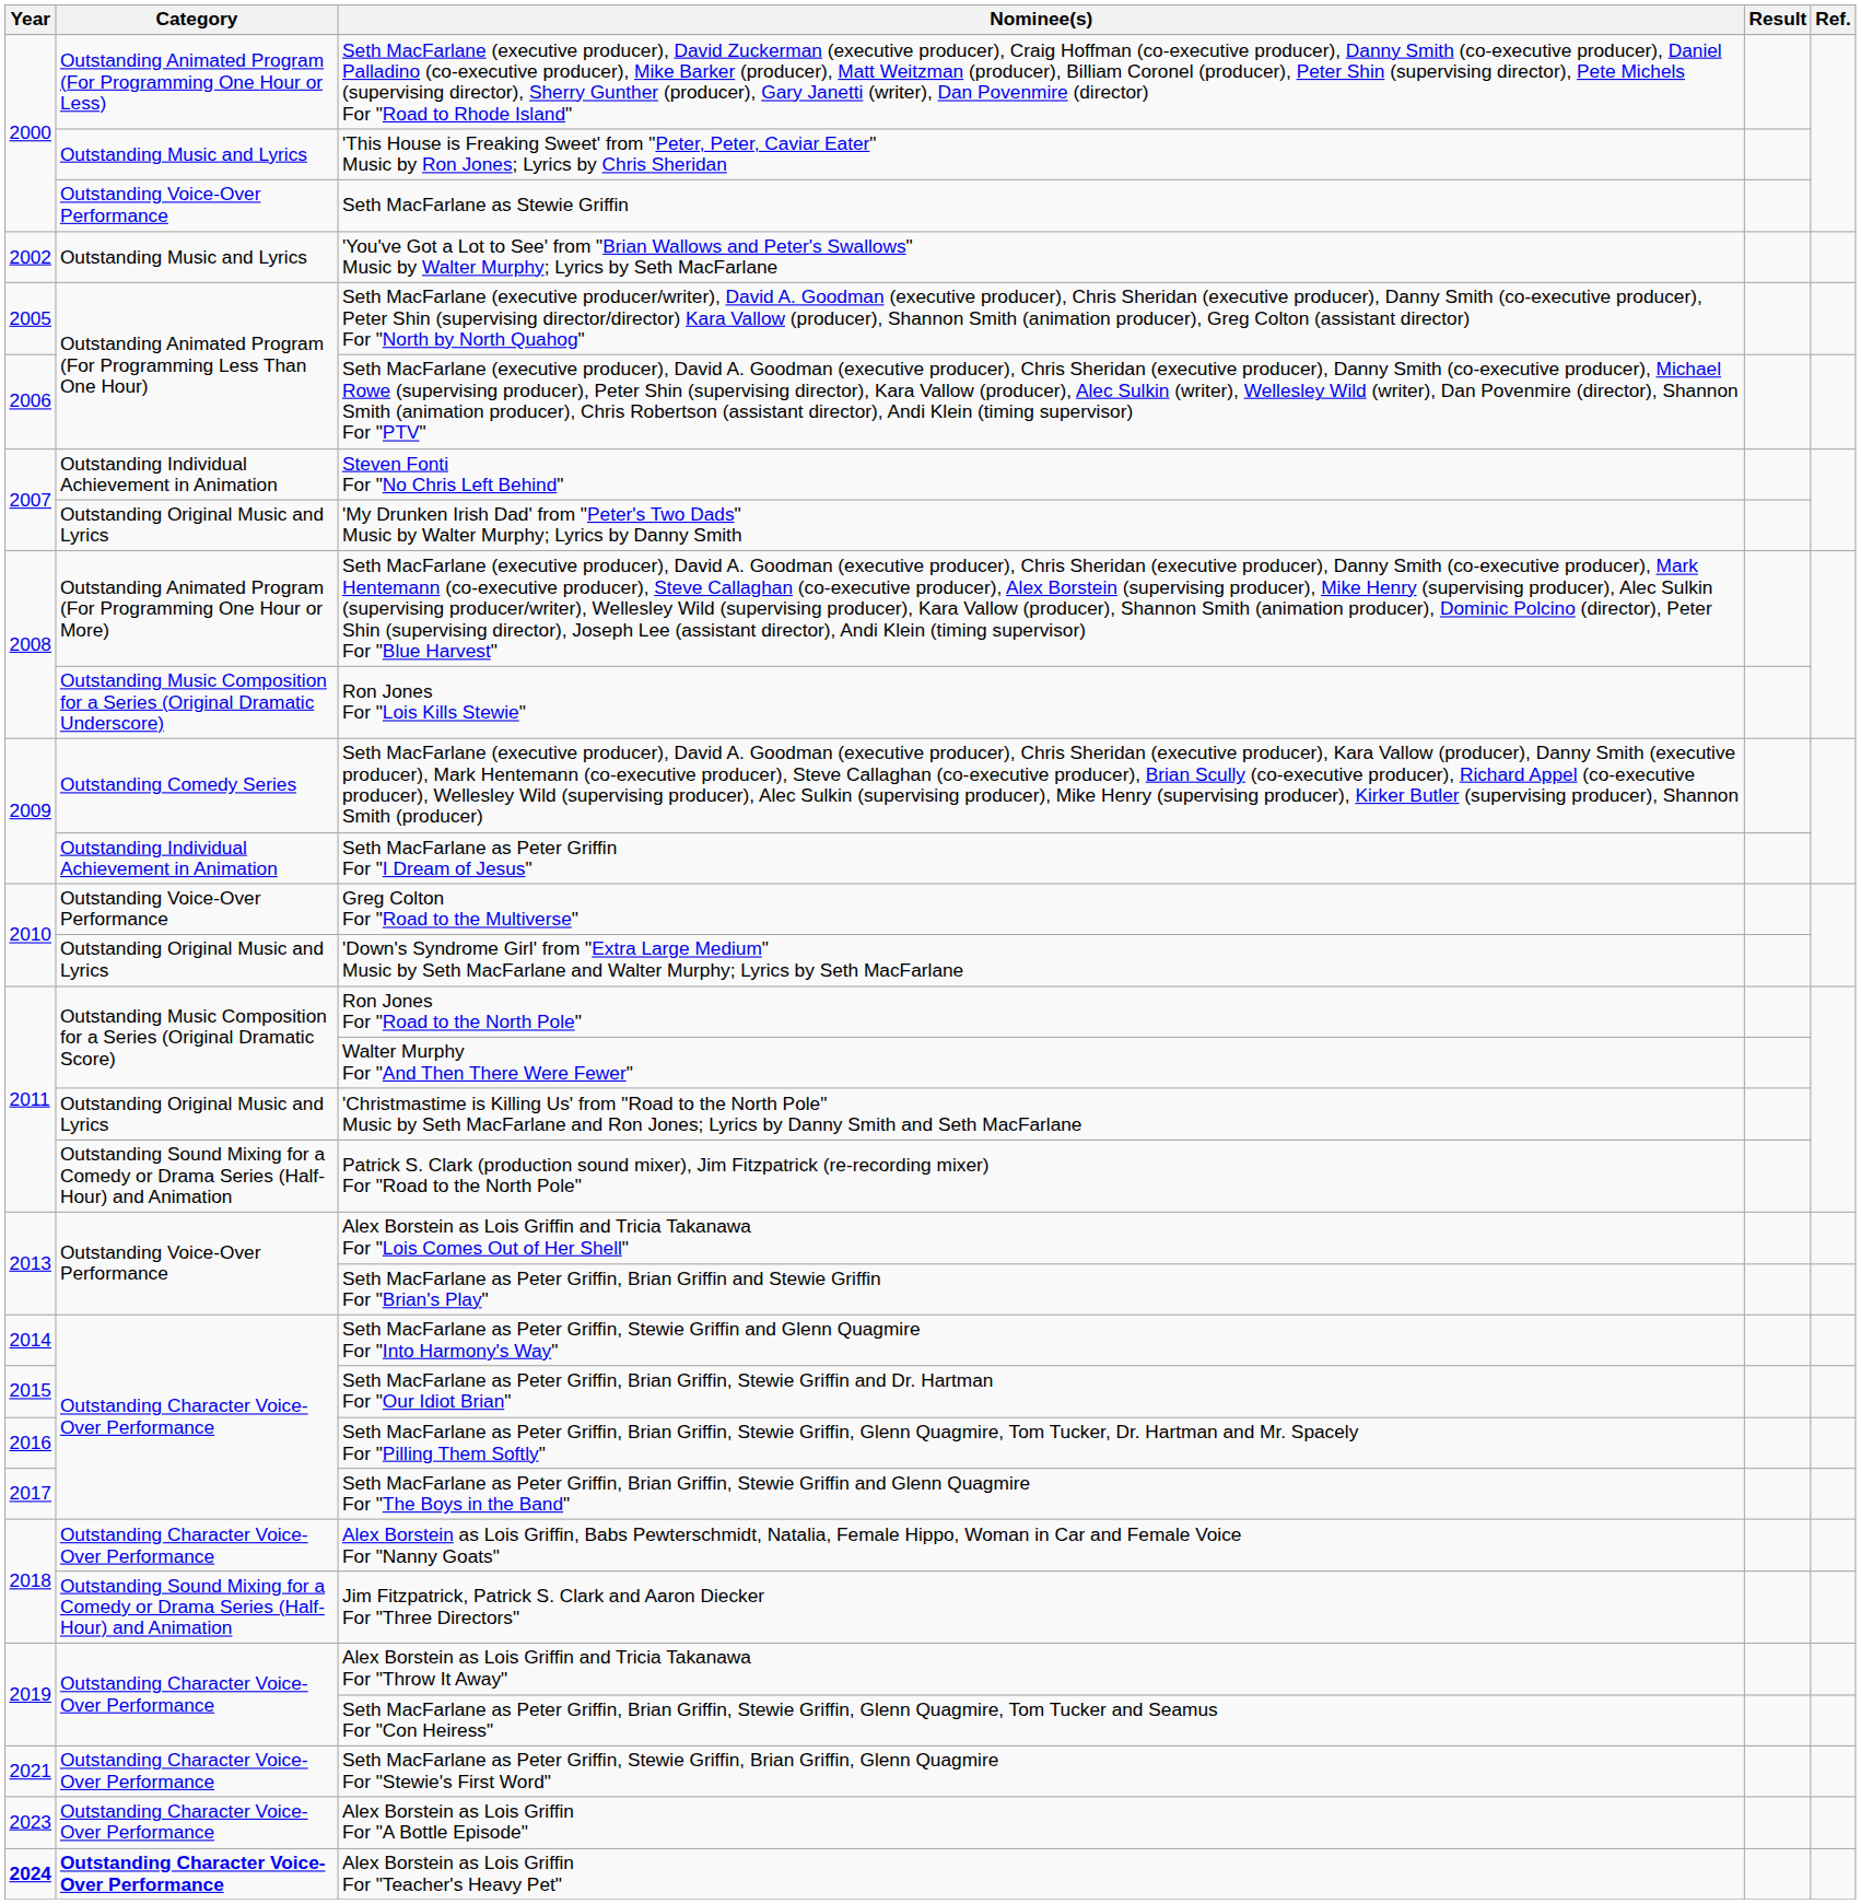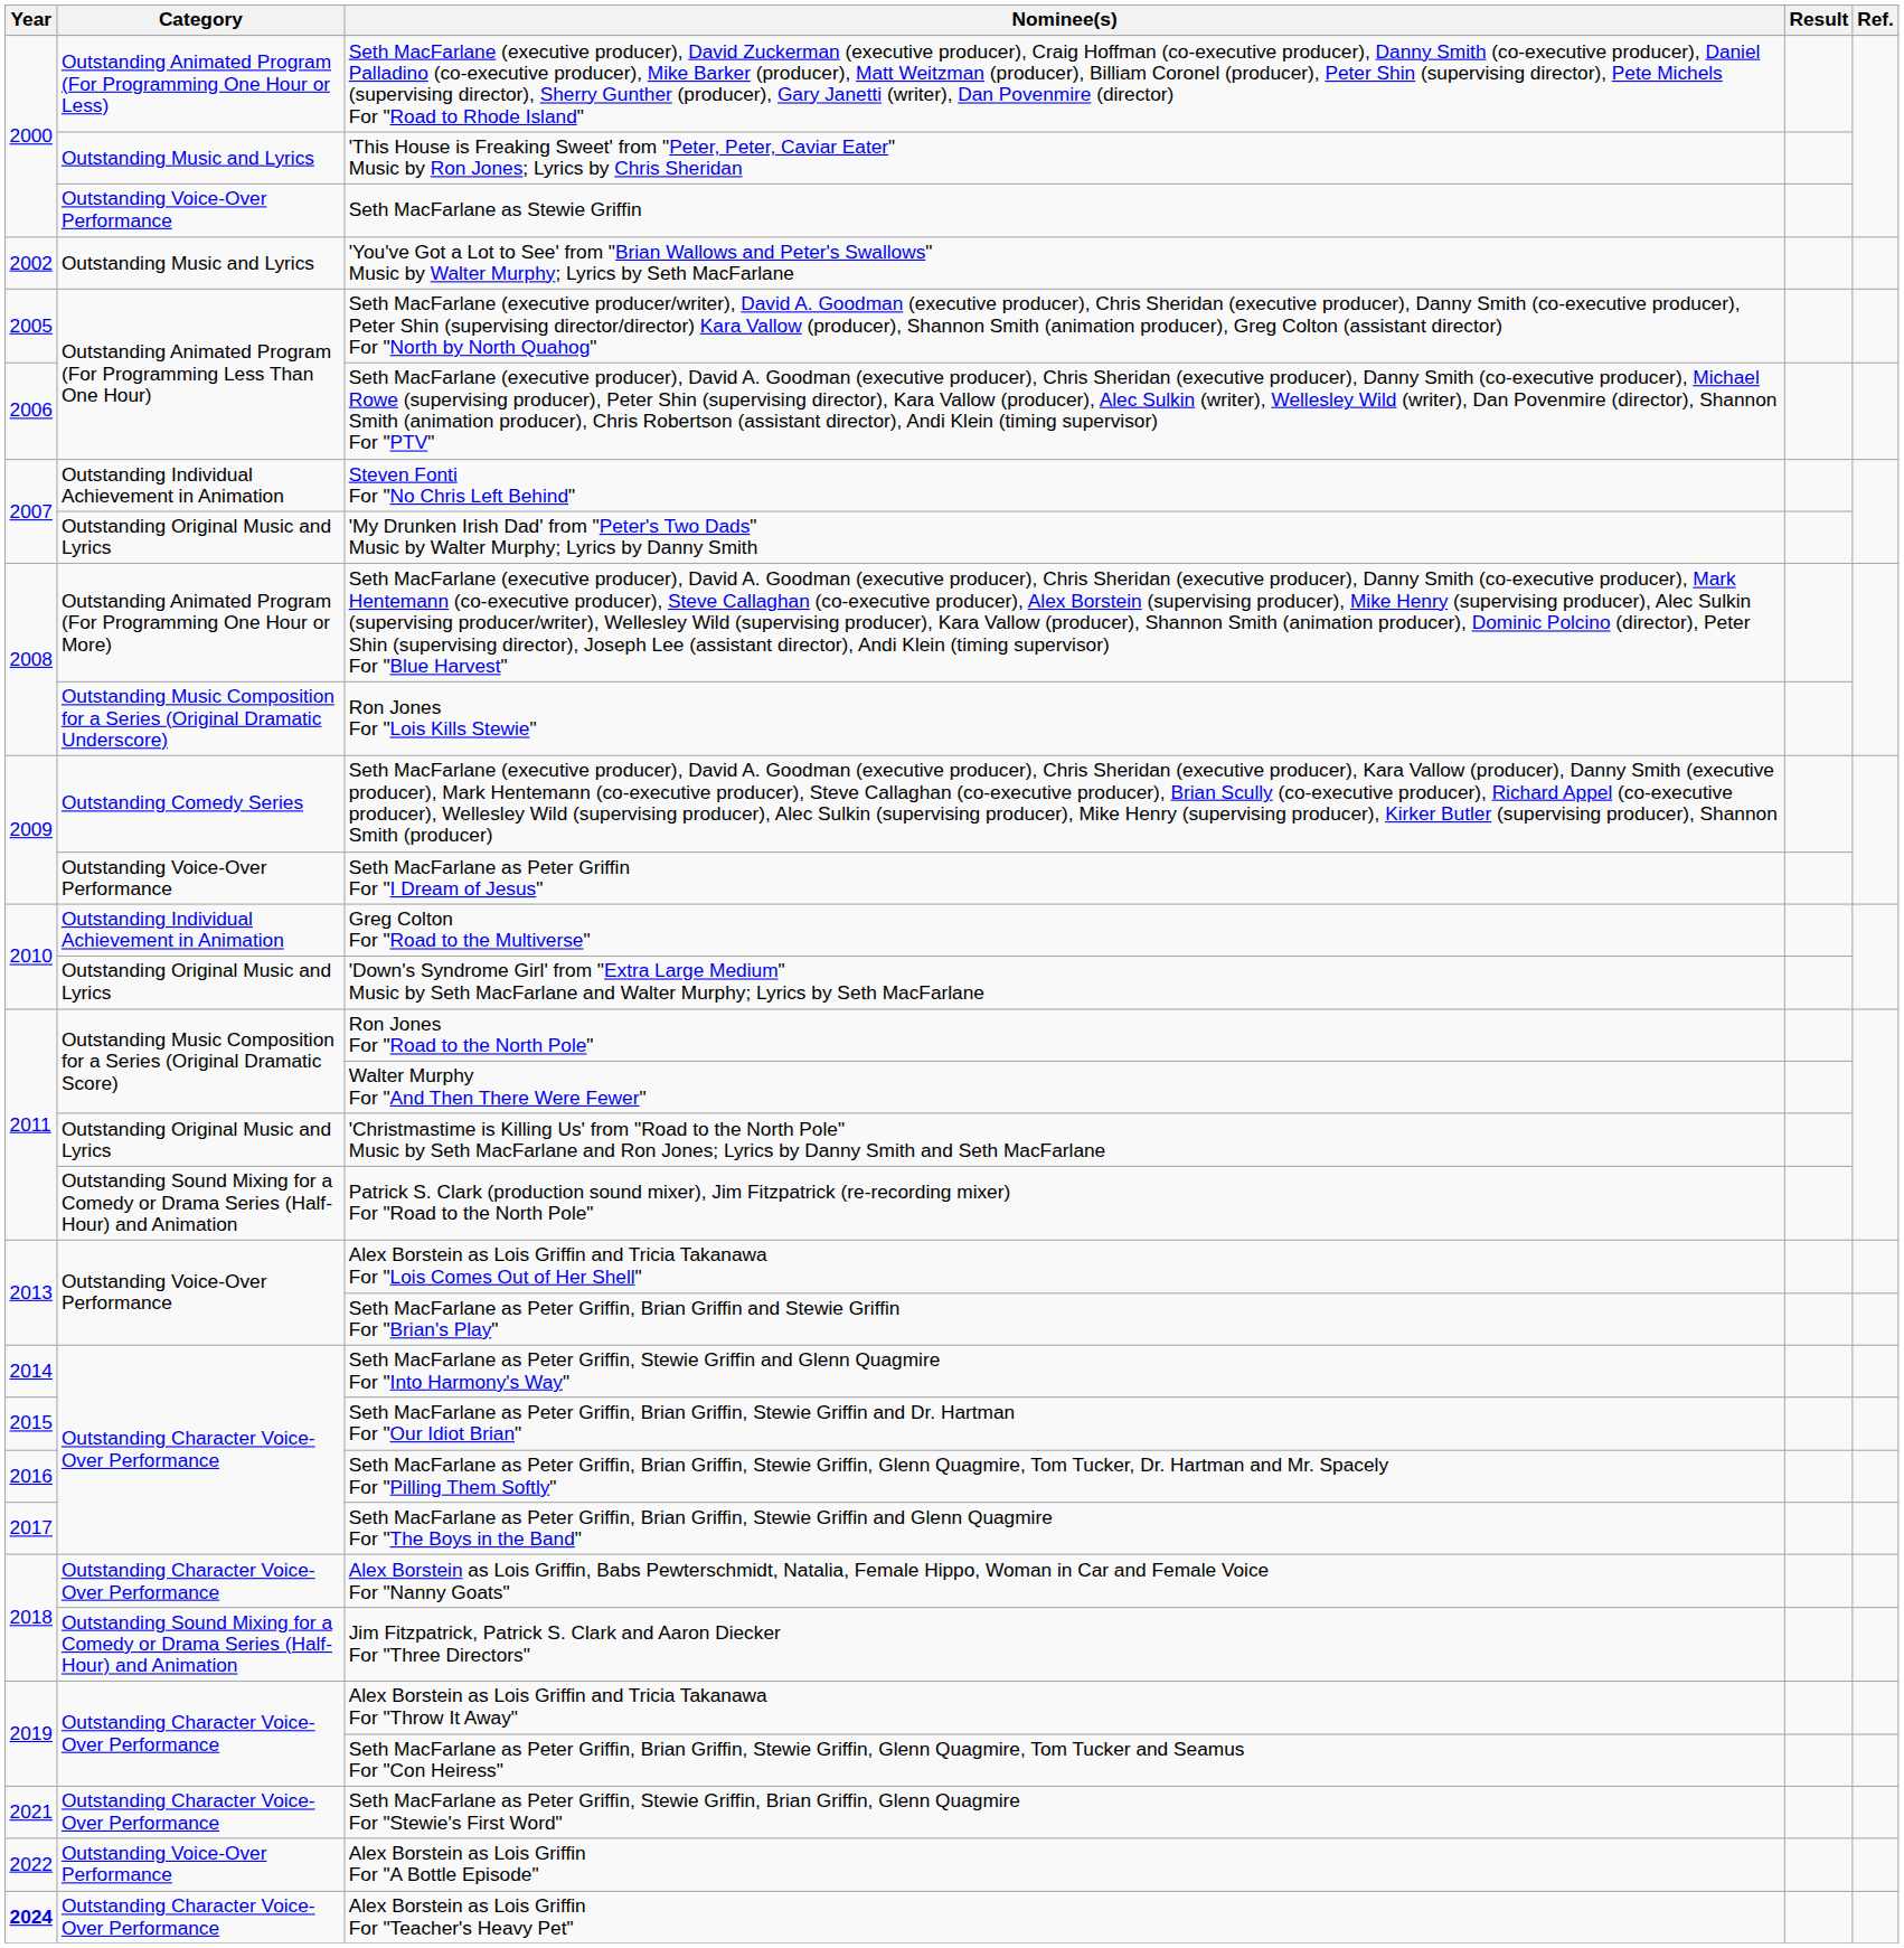 <table class="wikitable">
 <tr>
 <th>Year</th>
 <th>Category</th>
 <th>Nominee(s)</th>
 <th>Result</th>
 <th>Ref.</th>
 </tr>
 <tr>
 <td rowspan="3"><a href='#'>2000</a></td>
 <td><a href='#'>Outstanding Animated Program (For Programming One Hour or Less)</a></td>
 <td><a href='#'>Seth MacFarlane</a> (executive producer), <a href='#'>David Zuckerman</a> (executive producer), Craig Hoffman (co-executive producer), <a href='#'>Danny Smith</a> (co-executive producer), <a href='#'>Daniel Palladino</a> (co-executive producer), <a href='#'>Mike Barker</a> (producer), <a href='#'>Matt Weitzman</a> (producer), Billiam Coronel (producer), <a href='#'>Peter Shin</a> (supervising director), <a href='#'>Pete Michels</a> (supervising director), <a href='#'>Sherry Gunther</a> (producer), <a href='#'>Gary Janetti</a> (writer), <a href='#'>Dan Povenmire</a> (director)<br>For "<a href='#'>Road to Rhode Island</a>"</td>
 <td></td>
 <td rowspan="3"></td>
 </tr>
 <tr>
 <td><a href='#'>Outstanding Music and Lyrics</a></td>
 <td>'This House is Freaking Sweet' from "<a href='#'>Peter, Peter, Caviar Eater</a>"<br>Music by <a href='#'>Ron Jones</a>; Lyrics by <a href='#'>Chris Sheridan</a></td>
 <td></td>
 </tr>
 <tr>
 <td><a href='#'>Outstanding Voice-Over Performance</a></td>
 <td>Seth MacFarlane as Stewie Griffin</td>
 <td></td>
 </tr>
 <tr>
 <td><a href='#'>2002</a></td>
 <td>Outstanding Music and Lyrics</td>
 <td>'You've Got a Lot to See' from "<a href='#'>Brian Wallows and Peter's Swallows</a>"<br>Music by <a href='#'>Walter Murphy</a>; Lyrics by Seth MacFarlane</td>
 <td></td>
 <td></td>
 </tr>
 <tr>
 <td><a href='#'>2005</a></td>
 <td rowspan="2">Outstanding Animated Program (For Programming Less Than One Hour)</td>
 <td>Seth MacFarlane (executive producer/writer), <a href='#'>David A. Goodman</a> (executive producer), Chris Sheridan (executive producer), Danny Smith (co-executive producer), Peter Shin (supervising director/director) <a href='#'>Kara Vallow</a> (producer), Shannon Smith (animation producer), Greg Colton (assistant director)<br>For "<a href='#'>North by North Quahog</a>"</td>
 <td></td>
 <td></td>
 </tr>
 <tr>
 <td><a href='#'>2006</a></td>
 <td>Seth MacFarlane (executive producer), David A. Goodman (executive producer), Chris Sheridan (executive producer), Danny Smith (co-executive producer), <a href='#'>Michael Rowe</a> (supervising producer), Peter Shin (supervising director), Kara Vallow (producer), <a href='#'>Alec Sulkin</a> (writer), <a href='#'>Wellesley Wild</a> (writer), Dan Povenmire (director), Shannon Smith (animation producer), Chris Robertson (assistant director), Andi Klein (timing supervisor)<br>For "<a href='#'>PTV</a>"</td>
 <td></td>
 <td></td>
 </tr>
 <tr>
 <td rowspan="2"><a href='#'>2007</a></td>
 <td>Outstanding Individual Achievement in Animation</td>
 <td><a href='#'>Steven Fonti</a><br>For "<a href='#'>No Chris Left Behind</a>"</td>
 <td></td>
 <td rowspan="2"></td>
 </tr>
 <tr>
 <td>Outstanding Original Music and Lyrics</td>
 <td>'My Drunken Irish Dad' from "<a href='#'>Peter's Two Dads</a>"<br>Music by Walter Murphy; Lyrics by Danny Smith</td>
 <td></td>
 </tr>
 <tr>
 <td rowspan="2"><a href='#'>2008</a></td>
 <td>Outstanding Animated Program (For Programming One Hour or More)</td>
 <td>Seth MacFarlane (executive producer), David A. Goodman (executive producer), Chris Sheridan (executive producer), Danny Smith (co-executive producer), <a href='#'>Mark Hentemann</a> (co-executive producer), <a href='#'>Steve Callaghan</a> (co-executive producer), <a href='#'>Alex Borstein</a> (supervising producer), <a href='#'>Mike Henry</a> (supervising producer), Alec Sulkin (supervising producer/writer), Wellesley Wild (supervising producer), Kara Vallow (producer), Shannon Smith (animation producer), <a href='#'>Dominic Polcino</a> (director), Peter Shin (supervising director), Joseph Lee (assistant director), Andi Klein (timing supervisor)<br>For "<a href='#'>Blue Harvest</a>"</td>
 <td></td>
 <td rowspan="2"></td>
 </tr>
 <tr>
 <td><a href='#'>Outstanding Music Composition for a Series (Original Dramatic Underscore)</a></td>
 <td>Ron Jones<br>For "<a href='#'>Lois Kills Stewie</a>"</td>
 <td></td>
 </tr>
 <tr>
 <td rowspan="2"><a href='#'>2009</a></td>
 <td><a href='#'>Outstanding Comedy Series</a></td>
 <td>Seth MacFarlane (executive producer), David A. Goodman (executive producer), Chris Sheridan (executive producer), Kara Vallow (producer), Danny Smith (executive producer), Mark Hentemann (co-executive producer), Steve Callaghan (co-executive producer), <a href='#'>Brian Scully</a> (co-executive producer), <a href='#'>Richard Appel</a> (co-executive producer), Wellesley Wild (supervising producer), Alec Sulkin (supervising producer), Mike Henry (supervising producer), <a href='#'>Kirker Butler</a> (supervising producer), Shannon Smith (producer)</td>
 <td></td>
 <td rowspan="2"></td>
 </tr>
 <tr>
-<td><a href='#'>Outstanding Individual Achievement in Animation</a></td>
+<td>Outstanding Voice-Over Performance</td>
 <td>Seth MacFarlane as Peter Griffin<br>For "<a href='#'>I Dream of Jesus</a>"</td>
 <td></td>
 </tr>
 <tr>
 <td rowspan="2"><a href='#'>2010</a></td>
-<td>Outstanding Voice-Over Performance</td>
+<td><a href='#'>Outstanding Individual Achievement in Animation</a></td>
 <td>Greg Colton<br>For "<a href='#'>Road to the Multiverse</a>"</td>
 <td></td>
 <td rowspan="2"></td>
 </tr>
 <tr>
 <td>Outstanding Original Music and Lyrics</td>
 <td>'Down's Syndrome Girl' from "<a href='#'>Extra Large Medium</a>"<br>Music by Seth MacFarlane and Walter Murphy; Lyrics by Seth MacFarlane</td>
 <td></td>
 </tr>
 <tr>
 <td rowspan="4"><a href='#'>2011</a></td>
 <td rowspan="2">Outstanding Music Composition for a Series (Original Dramatic Score)</td>
 <td>Ron Jones<br>For "<a href='#'>Road to the North Pole</a>"</td>
 <td></td>
 <td rowspan="4"></td>
 </tr>
 <tr>
 <td>Walter Murphy<br>For "<a href='#'>And Then There Were Fewer</a>"</td>
 <td></td>
 </tr>
 <tr>
 <td>Outstanding Original Music and Lyrics</td>
 <td>'Christmastime is Killing Us' from "Road to the North Pole"<br>Music by Seth MacFarlane and Ron Jones; Lyrics by Danny Smith and Seth MacFarlane</td>
 <td></td>
 </tr>
 <tr>
 <td>Outstanding Sound Mixing for a Comedy or Drama Series (Half-Hour) and Animation</td>
 <td>Patrick S. Clark (production sound mixer), Jim Fitzpatrick (re-recording mixer)<br>For "Road to the North Pole"</td>
 <td></td>
 </tr>
 <tr>
 <td rowspan="2"><a href='#'>2013</a></td>
 <td rowspan="2">Outstanding Voice-Over Performance</td>
 <td>Alex Borstein as Lois Griffin and Tricia Takanawa<br>For "<a href='#'>Lois Comes Out of Her Shell</a>"</td>
 <td></td>
 <td></td>
 </tr>
 <tr>
 <td>Seth MacFarlane as Peter Griffin, Brian Griffin and Stewie Griffin<br>For "<a href='#'>Brian's Play</a>"</td>
 <td></td>
 <td></td>
 </tr>
 <tr>
 <td><a href='#'>2014</a></td>
 <td rowspan="4"><a href='#'>Outstanding Character Voice-Over Performance</a></td>
 <td>Seth MacFarlane as Peter Griffin, Stewie Griffin and Glenn Quagmire<br>For "<a href='#'>Into Harmony's Way</a>"</td>
 <td></td>
 <td></td>
 </tr>
 <tr>
 <td><a href='#'>2015</a></td>
 <td>Seth MacFarlane as Peter Griffin, Brian Griffin, Stewie Griffin and Dr. Hartman<br>For "<a href='#'>Our Idiot Brian</a>"</td>
 <td></td>
 <td></td>
 </tr>
 <tr>
 <td><a href='#'>2016</a></td>
 <td>Seth MacFarlane as Peter Griffin, Brian Griffin, Stewie Griffin, Glenn Quagmire, Tom Tucker, Dr. Hartman and Mr. Spacely<br>For "<a href='#'>Pilling Them Softly</a>"</td>
 <td></td>
 <td></td>
 </tr>
 <tr>
 <td><a href='#'>2017</a></td>
 <td>Seth MacFarlane as Peter Griffin, Brian Griffin, Stewie Griffin and Glenn Quagmire<br>For "<a href='#'>The Boys in the Band</a>"</td>
 <td></td>
 <td></td>
 </tr>
 <tr>
 <td rowspan="2"><a href='#'>2018</a></td>
 <td><a href='#'>Outstanding Character Voice-Over Performance</a></td>
 <td><a href='#'>Alex Borstein</a> as Lois Griffin, Babs Pewterschmidt, Natalia, Female Hippo, Woman in Car and Female Voice<br>For "Nanny Goats"</td>
 <td></td>
 <td></td>
 </tr>
 <tr>
 <td><a href='#'>Outstanding Sound Mixing for a Comedy or Drama Series (Half-Hour) and Animation</a></td>
 <td>Jim Fitzpatrick, Patrick S. Clark and Aaron Diecker<br>For "Three Directors"</td>
 <td></td>
 <td></td>
 </tr>
 <tr>
 <td rowspan="2"><a href='#'>2019</a></td>
 <td rowspan="2"><a href='#'>Outstanding Character Voice-Over Performance</a></td>
 <td>Alex Borstein as Lois Griffin and Tricia Takanawa<br>For "Throw It Away"</td>
 <td></td>
 <td></td>
 </tr>
 <tr>
 <td>Seth MacFarlane as Peter Griffin, Brian Griffin, Stewie Griffin, Glenn Quagmire, Tom Tucker and Seamus<br>For "Con Heiress"</td>
 <td></td>
 <td></td>
 </tr>
 <tr>
 <td><a href='#'>2021</a></td>
 <td><a href='#'>Outstanding Character Voice-Over Performance</a></td>
 <td>Seth MacFarlane as Peter Griffin, Stewie Griffin, Brian Griffin, Glenn Quagmire<br>For "Stewie's First Word"</td>
 <td></td>
 <td></td>
 </tr>
 <tr>
-<td><a href='#'>2023</a></td>
-<td><a href='#'>Outstanding Character Voice-Over Performance</a></td>
+<td><a href='#'>2022</a></td>
+<td><a href='#'>Outstanding Voice-Over Performance</a></td>
 <td>Alex Borstein as Lois Griffin<br>For "A Bottle Episode"</td>
 <td></td>
 <td></td>
 </tr>
 <tr>
 <td><strong><a href='#'>2024</a></strong></td>
-<td><strong><a href='#'>Outstanding Character Voice-Over Performance</a></strong></td>
+<td><a href='#'>Outstanding Character Voice-Over Performance</a></td>
 <td>Alex Borstein as Lois Griffin<br>For "Teacher's Heavy Pet"</td>
 <td></td>
 <td></td>
 </tr>
 </table>
